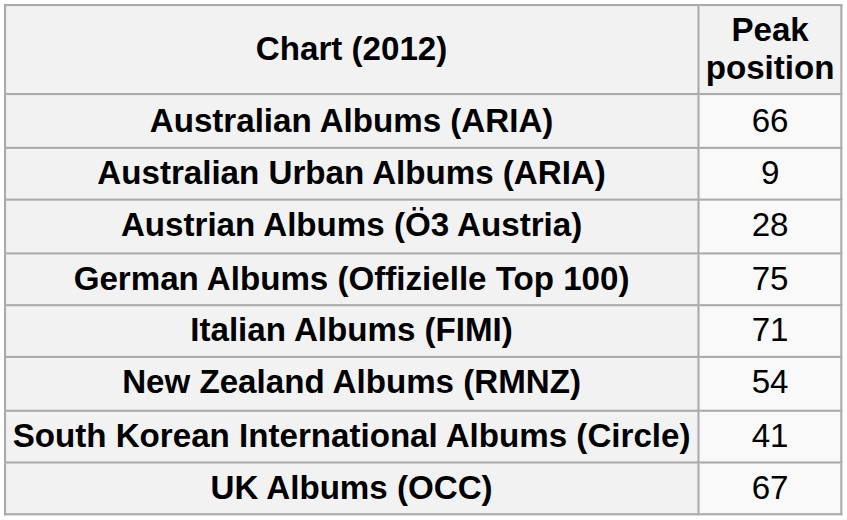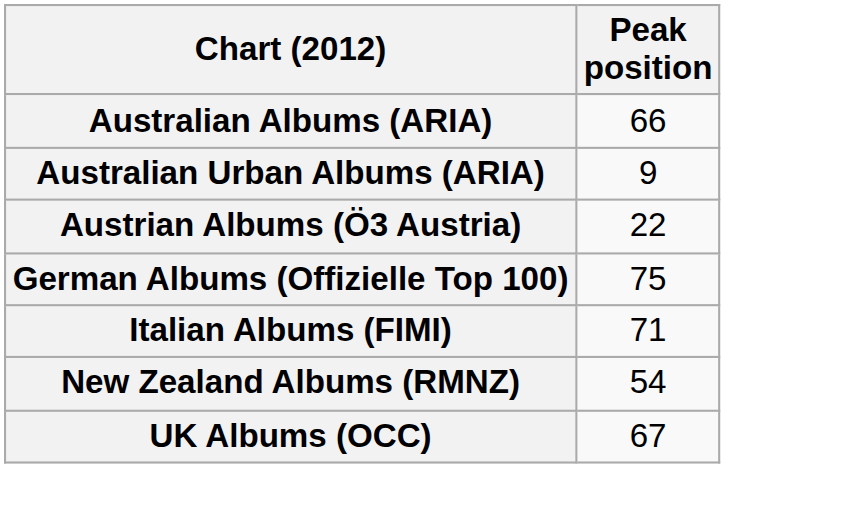 <table class="wikitable sortable plainrowheaders" style="text-align:center">
 <tr>
 <th scope="col">Chart (2012)</th>
 <th scope="col">Peak<br>position</th>
 </tr>
 <tr>
 <th scope="row">Australian Albums (ARIA)</th>
 <td>66</td>
 </tr>
 <tr>
 <th scope="row">Australian Urban Albums (ARIA)</th>
 <td>9</td>
 </tr>
 <tr>
 <th scope="row">Austrian Albums (Ö3 Austria)</th>
-<td>28</td>
+<td>22</td>
 </tr>
 <tr>
 <th scope="row">German Albums (Offizielle Top 100)</th>
 <td>75</td>
 </tr>
 <tr>
 <th scope="row">Italian Albums (FIMI)</th>
 <td>71</td>
 </tr>
 <tr>
 <th scope="row">New Zealand Albums (RMNZ)</th>
 <td>54</td>
 </tr>
 <tr>
-<th scope="row">South Korean International Albums (Circle)</th>
-<td>41</td>
-</tr>
-<tr>
 <th scope="row">UK Albums (OCC)</th>
 <td>67</td>
 </tr>
 </table>
